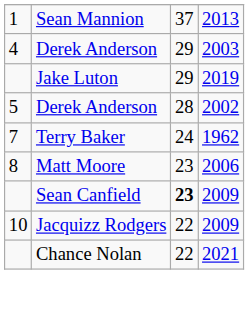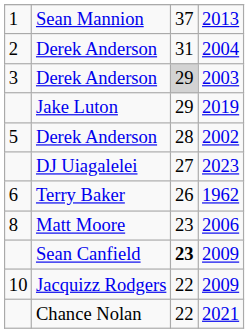 <table class="wikitable">
 <tr>
 </tr>
 <tr>
 <td>1</td>
 <td><a href='#'>Sean Mannion</a></td>
 <td><abbr>37</abbr></td>
 <td><a href='#'>2013</a></td>
 </tr>
 <tr>
-<td>4</td>
+<td>2</td>
 <td><a href='#'>Derek Anderson</a></td>
-<td><abbr>29</abbr></td>
+<td><abbr>31</abbr></td>
+<td><a href='#'>2004</a></td>
+</tr>
+<tr>
+<td>3</td>
+<td><a href='#'>Derek Anderson</a></td>
+<td style="background: lightgrey;"><abbr>29</abbr></td>
 <td><a href='#'>2003</a></td>
 </tr>
 <tr>
 <td></td>
 <td><a href='#'>Jake Luton</a></td>
 <td><abbr>29</abbr></td>
 <td><a href='#'>2019</a></td>
 </tr>
 <tr>
 <td>5</td>
 <td><a href='#'>Derek Anderson</a></td>
 <td><abbr>28</abbr></td>
 <td><a href='#'>2002</a></td>
 </tr>
 <tr>
-<td>7</td>
+<td></td>
+<td><a href='#'>DJ Uiagalelei</a></td>
+<td><abbr>27</abbr></td>
+<td><a href='#'>2023</a></td>
+</tr>
+<tr>
+<td>6</td>
 <td><a href='#'>Terry Baker</a></td>
-<td><abbr>24</abbr></td>
+<td><abbr>26</abbr></td>
 <td><a href='#'>1962</a></td>
 </tr>
 <tr>
 <td>8</td>
 <td><a href='#'>Matt Moore</a></td>
 <td><abbr>23</abbr></td>
 <td><a href='#'>2006</a></td>
 </tr>
 <tr>
 <td></td>
 <td><a href='#'>Sean Canfield</a></td>
 <td><strong><abbr>23</abbr></strong></td>
 <td><a href='#'>2009</a></td>
 </tr>
 <tr>
 <td>10</td>
 <td><a href='#'>Jacquizz Rodgers</a></td>
 <td><abbr>22</abbr></td>
 <td><a href='#'>2009</a></td>
 </tr>
 <tr>
 <td></td>
 <td>Chance Nolan</td>
 <td><abbr>22</abbr></td>
 <td><a href='#'>2021</a></td>
 </tr>
 </table>
